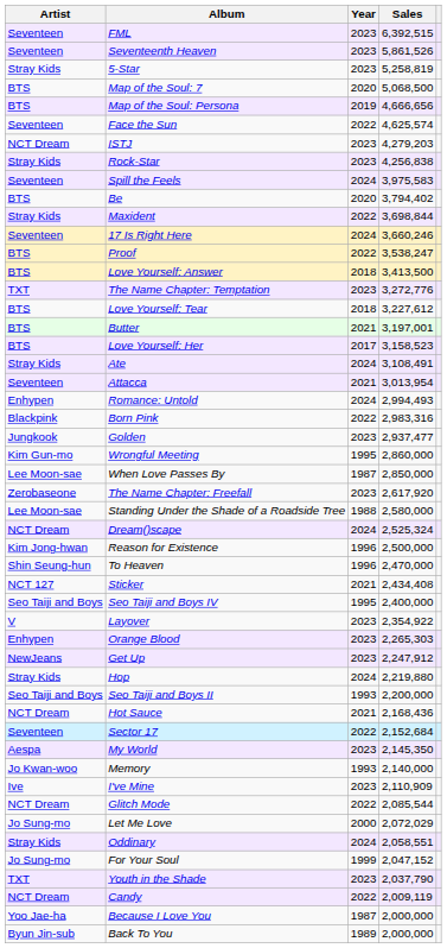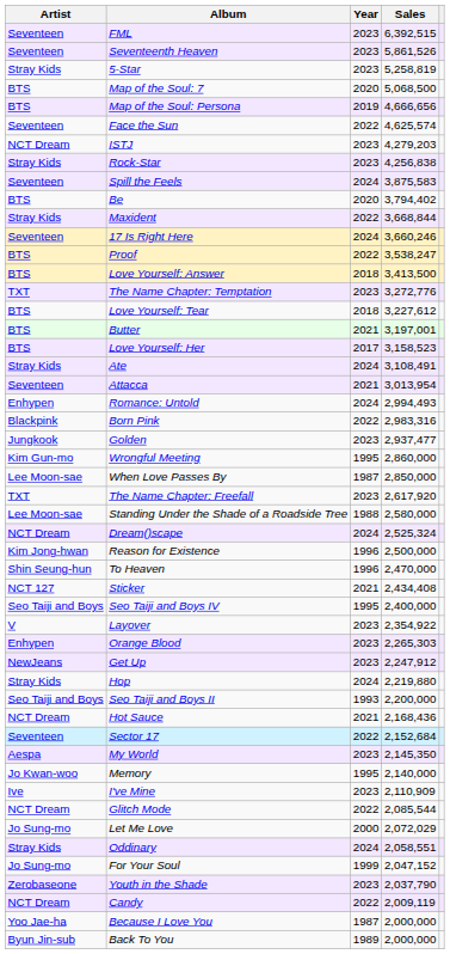 <table class="wikitable sortable">
 <tr>
 <th>Artist</th>
 <th>Album</th>
 <th>Year</th>
 <th>Sales<br></th>
 <th class="unsortable"></th>
 </tr>
 <tr bgcolor="#F3E7FF">
 <td><a href='#'>Seventeen</a></td>
 <td><em><a href='#'>FML</a></em> </td>
 <td>2023</td>
 <td>6,392,515<br></td>
 <td></td>
 </tr>
 <tr bgcolor="#F3E7FF">
 <td><a href='#'>Seventeen</a></td>
 <td><em><a href='#'>Seventeenth Heaven</a></em> </td>
 <td>2023</td>
 <td>5,861,526<br></td>
 <td></td>
 </tr>
 <tr>
 <td><a href='#'>Stray Kids</a></td>
 <td><em><a href='#'>5-Star</a></em></td>
 <td>2023</td>
 <td>5,258,819<br></td>
 <td></td>
 </tr>
 <tr>
 <td><a href='#'>BTS</a></td>
 <td><em><a href='#'>Map of the Soul: 7</a></em></td>
 <td>2020</td>
 <td>5,068,500<br></td>
 <td></td>
 </tr>
 <tr bgcolor="#F3E7FF">
 <td><a href='#'>BTS</a></td>
 <td><em><a href='#'>Map of the Soul: Persona</a></em> </td>
 <td>2019</td>
 <td>4,666,656<br></td>
 <td></td>
 </tr>
 <tr>
 <td><a href='#'>Seventeen</a></td>
 <td><em><a href='#'>Face the Sun</a></em></td>
 <td>2022</td>
 <td>4,625,574<br></td>
 <td></td>
 </tr>
 <tr>
 <td><a href='#'>NCT Dream</a></td>
 <td><em><a href='#'>ISTJ</a></em></td>
 <td>2023</td>
 <td>4,279,203<br></td>
 <td></td>
 </tr>
 <tr bgcolor="#F3E7FF">
 <td><a href='#'>Stray Kids</a></td>
 <td><em><a href='#'>Rock-Star</a></em> </td>
 <td>2023</td>
 <td>4,256,838<br></td>
 <td></td>
 </tr>
 <tr bgcolor="#F3E7FF">
 <td><a href='#'>Seventeen</a></td>
 <td><em><a href='#'>Spill the Feels</a></em> </td>
 <td>2024</td>
-<td>3,975,583<br></td>
+<td>3,875,583<br></td>
 <td></td>
 </tr>
 <tr>
 <td><a href='#'>BTS</a></td>
 <td><em><a href='#'>Be</a></em></td>
 <td>2020</td>
 <td>3,794,402<br></td>
 <td></td>
 </tr>
 <tr bgcolor="#F3E7FF">
 <td><a href='#'>Stray Kids</a></td>
 <td><em><a href='#'>Maxident</a></em> </td>
 <td>2022</td>
-<td>3,698,844<br></td>
+<td>3,668,844<br></td>
 <td></td>
 </tr>
 <tr bgcolor="#FFF3C4">
 <td><a href='#'>Seventeen</a></td>
 <td><em><a href='#'>17 Is Right Here</a></em> </td>
 <td>2024</td>
 <td>3,660,246<br></td>
 <td></td>
 </tr>
 <tr bgcolor="#FFF3C4">
 <td><a href='#'>BTS</a></td>
 <td><em><a href='#'>Proof</a></em> </td>
 <td>2022</td>
 <td>3,538,247<br></td>
 <td></td>
 </tr>
 <tr bgcolor="#FFF3C4">
 <td><a href='#'>BTS</a></td>
 <td><em><a href='#'>Love Yourself: Answer</a></em> </td>
 <td>2018</td>
 <td>3,413,500<br></td>
 <td></td>
 </tr>
 <tr bgcolor="#F3E7FF">
 <td><a href='#'>TXT</a></td>
 <td><em><a href='#'>The Name Chapter: Temptation</a></em> </td>
 <td>2023</td>
 <td>3,272,776<br></td>
 <td></td>
 </tr>
 <tr>
 <td><a href='#'>BTS</a></td>
 <td><em><a href='#'>Love Yourself: Tear</a></em></td>
 <td>2018</td>
 <td>3,227,612<br></td>
 <td></td>
 </tr>
 <tr bgcolor="#E6FFE6">
 <td><a href='#'>BTS</a></td>
 <td><em><a href='#'>Butter</a></em> </td>
 <td>2021</td>
 <td>3,197,001<br></td>
 <td></td>
 </tr>
 <tr bgcolor="#F3E7FF">
 <td><a href='#'>BTS</a></td>
 <td><em><a href='#'>Love Yourself: Her</a></em> </td>
 <td>2017</td>
 <td>3,158,523<br></td>
 <td></td>
 </tr>
 <tr bgcolor="#F3E7FF">
 <td><a href='#'>Stray Kids</a></td>
 <td><em><a href='#'>Ate</a></em> </td>
 <td>2024</td>
 <td>3,108,491<br></td>
 <td></td>
 </tr>
 <tr bgcolor="#F3E7FF">
 <td><a href='#'>Seventeen</a></td>
 <td><em><a href='#'>Attacca</a></em> </td>
 <td>2021</td>
 <td>3,013,954<br></td>
 <td></td>
 </tr>
 <tr>
 <td><a href='#'>Enhypen</a></td>
 <td><em><a href='#'>Romance: Untold</a></em></td>
 <td>2024</td>
 <td>2,994,493<br></td>
 <td></td>
 </tr>
 <tr>
 <td><a href='#'>Blackpink</a></td>
 <td><em><a href='#'>Born Pink</a></em></td>
 <td>2022</td>
 <td>2,983,316<br></td>
 <td></td>
 </tr>
 <tr>
 <td><a href='#'>Jungkook</a></td>
 <td><em><a href='#'>Golden</a></em></td>
 <td>2023</td>
 <td>2,937,477<br></td>
 <td></td>
 </tr>
 <tr>
 <td><a href='#'>Kim Gun-mo</a></td>
 <td><em><a href='#'>Wrongful Meeting</a></em></td>
 <td>1995</td>
 <td>2,860,000<br></td>
 <td></td>
 </tr>
 <tr>
 <td><a href='#'>Lee Moon-sae</a></td>
 <td><em>When Love Passes By</em></td>
 <td>1987</td>
 <td>2,850,000<br></td>
 <td></td>
 </tr>
 <tr>
-<td><a href='#'>Zerobaseone</a></td>
+<td><a href='#'>TXT</a></td>
 <td><em><a href='#'>The Name Chapter: Freefall</a></em></td>
 <td>2023</td>
 <td>2,617,920<br></td>
 <td></td>
 </tr>
 <tr>
 <td><a href='#'>Lee Moon-sae</a></td>
 <td><em>Standing Under the Shade of a Roadside Tree</em></td>
 <td>1988</td>
 <td>2,580,000<br></td>
 <td></td>
 </tr>
 <tr bgcolor="#F3E7FF">
 <td><a href='#'>NCT Dream</a></td>
 <td><em><a href='#'>Dream()scape</a></em> </td>
 <td>2024</td>
 <td>2,525,324<br></td>
 <td></td>
 </tr>
 <tr>
 <td><a href='#'>Kim Jong-hwan</a></td>
 <td><em>Reason for Existence</em></td>
 <td>1996</td>
 <td>2,500,000<br></td>
 <td></td>
 </tr>
 <tr>
 <td><a href='#'>Shin Seung-hun</a></td>
 <td><em>To Heaven</em></td>
 <td>1996</td>
 <td>2,470,000<br></td>
 <td></td>
 </tr>
 <tr>
 <td><a href='#'>NCT 127</a></td>
 <td><em><a href='#'>Sticker</a></em></td>
 <td>2021</td>
 <td>2,434,408<br></td>
 <td></td>
 </tr>
 <tr>
 <td><a href='#'>Seo Taiji and Boys</a></td>
 <td><em><a href='#'>Seo Taiji and Boys IV</a></em></td>
 <td>1995</td>
 <td>2,400,000<br></td>
 <td></td>
 </tr>
 <tr>
 <td><a href='#'>V</a></td>
 <td><em><a href='#'>Layover</a></em></td>
 <td>2023</td>
 <td>2,354,922<br></td>
 <td></td>
 </tr>
 <tr bgcolor="#F3E7FF">
 <td><a href='#'>Enhypen</a></td>
 <td><em><a href='#'>Orange Blood</a></em> </td>
 <td>2023</td>
 <td>2,265,303<br></td>
 <td></td>
 </tr>
 <tr bgcolor="#F3E7FF">
 <td><a href='#'>NewJeans</a></td>
 <td><em><a href='#'>Get Up</a></em> </td>
 <td>2023</td>
 <td>2,247,912<br></td>
 <td></td>
 </tr>
 <tr>
 <td><a href='#'>Stray Kids</a></td>
 <td><a href='#'><em>Hop</em></a></td>
 <td>2024</td>
 <td>2,219,880<br></td>
 <td></td>
 </tr>
 <tr>
 <td><a href='#'>Seo Taiji and Boys</a></td>
 <td><em><a href='#'>Seo Taiji and Boys II</a></em></td>
 <td>1993</td>
 <td>2,200,000<br></td>
 <td></td>
 </tr>
 <tr>
 <td><a href='#'>NCT Dream</a></td>
 <td><em><a href='#'>Hot Sauce</a></em></td>
 <td>2021</td>
 <td>2,168,436<br></td>
 <td></td>
 </tr>
 <tr bgcolor="#D0F2FF">
 <td><a href='#'>Seventeen</a></td>
 <td><em><a href='#'>Sector 17</a></em> </td>
 <td>2022</td>
 <td>2,152,684<br></td>
 <td></td>
 </tr>
 <tr bgcolor="#F3E7FF">
 <td><a href='#'>Aespa</a></td>
 <td><em><a href='#'>My World</a></em> </td>
 <td>2023</td>
 <td>2,145,350<br></td>
 <td></td>
 </tr>
 <tr>
 <td><a href='#'>Jo Kwan-woo</a></td>
 <td><em>Memory</em></td>
-<td>1993</td>
+<td>1995</td>
 <td>2,140,000<br></td>
 <td></td>
 </tr>
 <tr>
 <td><a href='#'>Ive</a></td>
 <td><em><a href='#'>I've Mine</a></em></td>
 <td>2023</td>
 <td>2,110,909<br></td>
 <td></td>
 </tr>
 <tr>
 <td><a href='#'>NCT Dream</a></td>
 <td><em><a href='#'>Glitch Mode</a></em></td>
 <td>2022</td>
 <td>2,085,544<br></td>
 <td></td>
 </tr>
 <tr>
 <td><a href='#'>Jo Sung-mo</a></td>
 <td><em>Let Me Love</em></td>
 <td>2000</td>
 <td>2,072,029<br></td>
 <td></td>
 </tr>
 <tr bgcolor="#F3E7FF">
 <td><a href='#'>Stray Kids</a></td>
 <td><em><a href='#'>Oddinary</a></em> </td>
 <td>2024</td>
 <td>2,058,551<br></td>
 <td></td>
 </tr>
 <tr>
 <td><a href='#'>Jo Sung-mo</a></td>
 <td><em>For Your Soul</em></td>
 <td>1999</td>
 <td>2,047,152<br></td>
 <td></td>
 </tr>
 <tr bgcolor="#F3E7FF">
-<td><a href='#'>TXT</a></td>
+<td><a href='#'>Zerobaseone</a></td>
 <td><em><a href='#'>Youth in the Shade</a></em> </td>
 <td>2023</td>
 <td>2,037,790<br></td>
 <td></td>
 </tr>
 <tr bgcolor="#F3E7FF">
 <td><a href='#'>NCT Dream</a></td>
 <td><em><a href='#'>Candy</a></em> </td>
 <td>2022</td>
 <td>2,009,119<br></td>
 <td></td>
 </tr>
 <tr>
 <td><a href='#'>Yoo Jae-ha</a></td>
 <td><em><a href='#'>Because I Love You</a></em></td>
 <td>1987</td>
 <td>2,000,000<br></td>
 <td></td>
 </tr>
 <tr>
 <td><a href='#'>Byun Jin-sub</a></td>
 <td><em>Back To You</em></td>
 <td>1989</td>
 <td>2,000,000<br></td>
 <td></td>
 </tr>
 </table>
